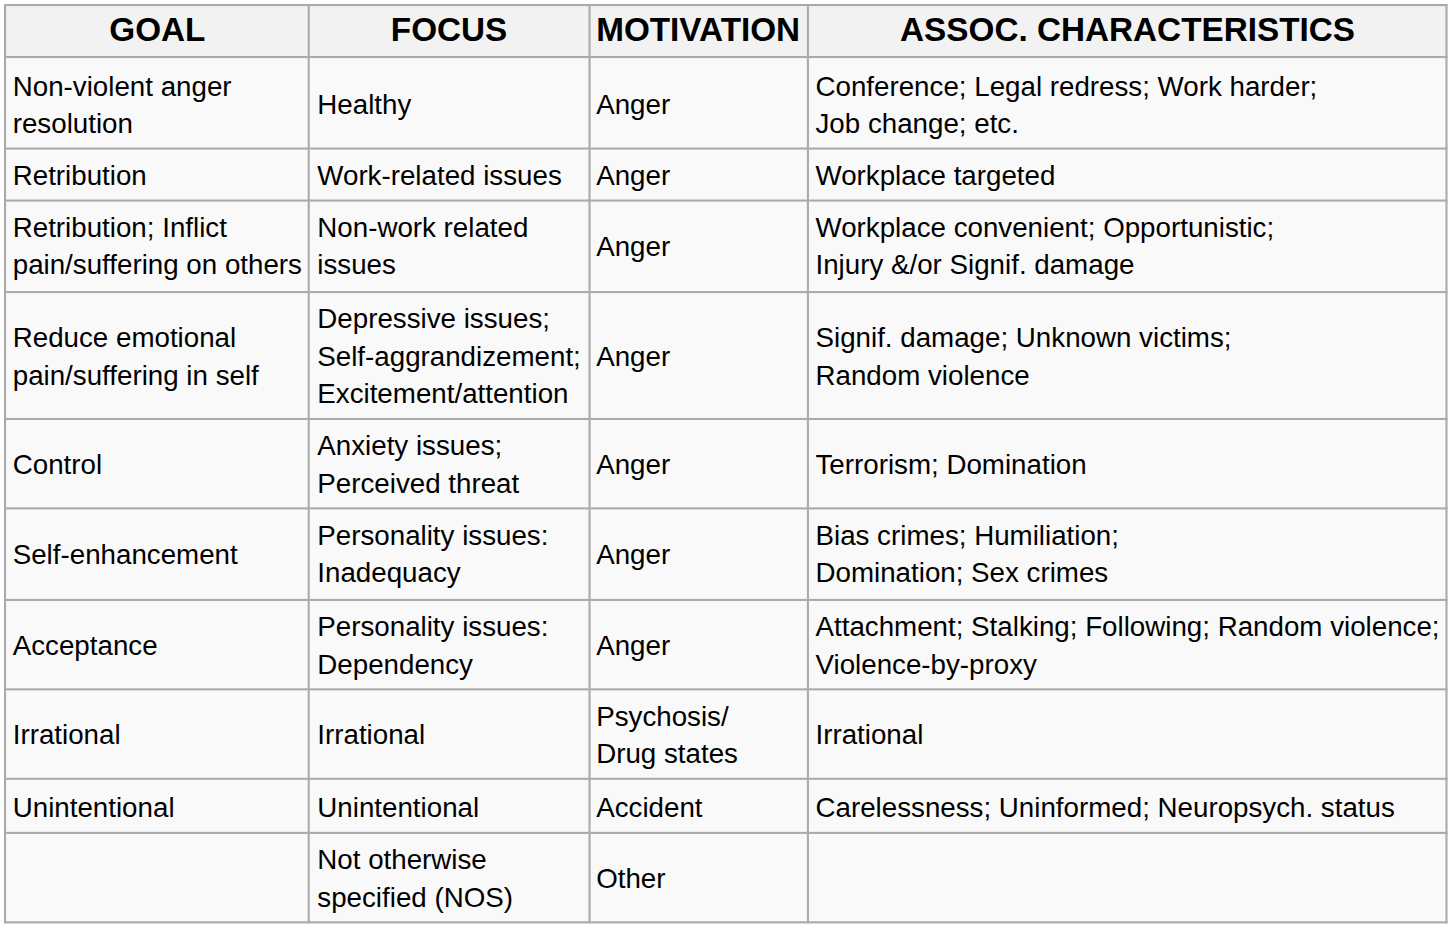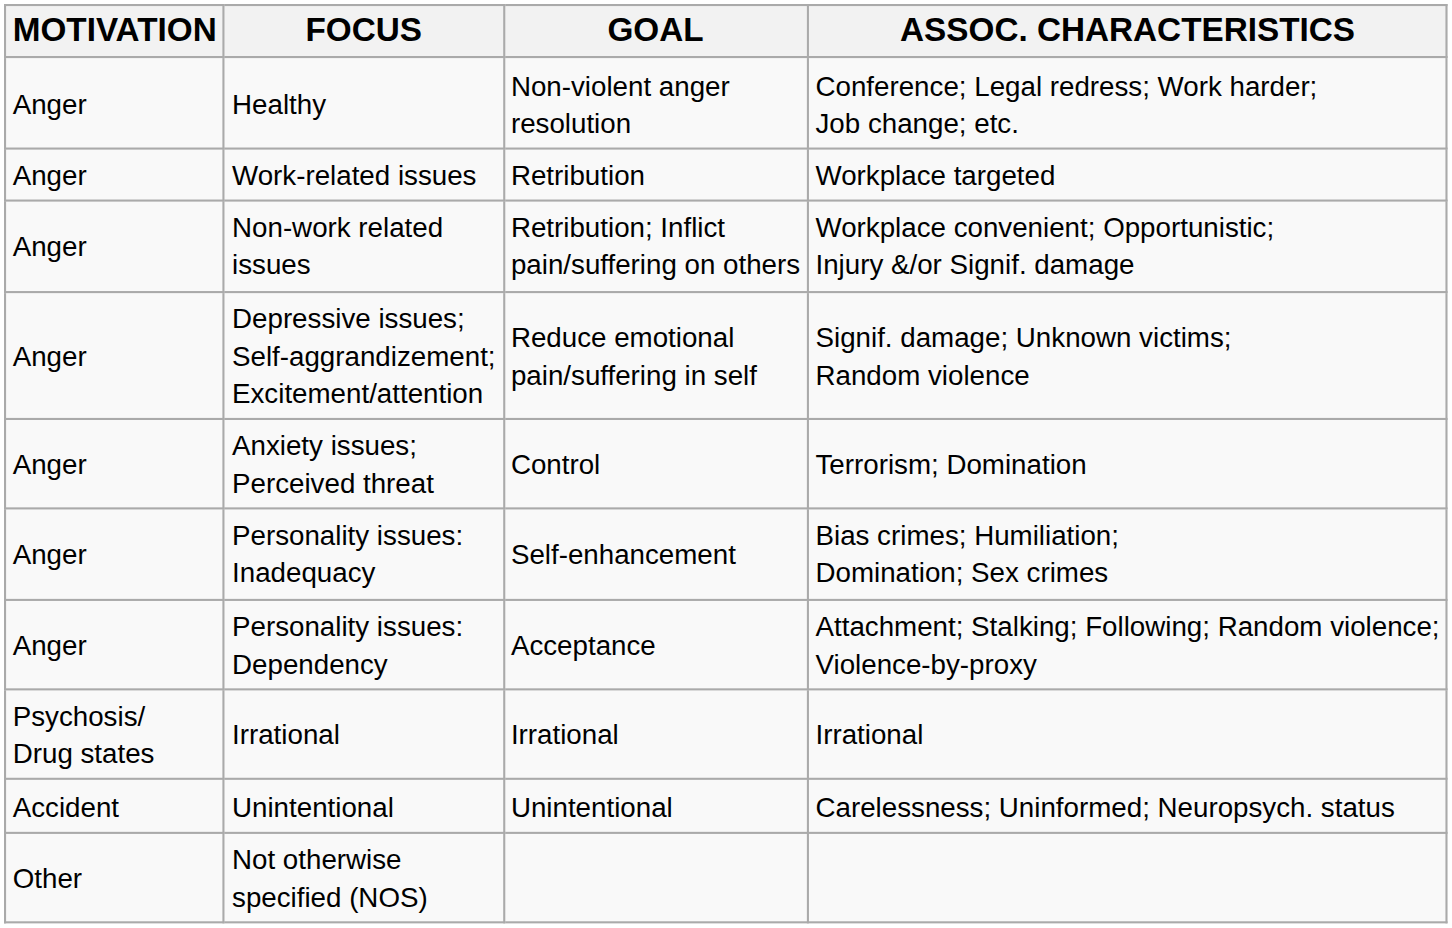 <table class="wikitable">
 <tr>
+<th>MOTIVATION</th>
+<th>FOCUS</th>
 <th>GOAL</th>
-<th>FOCUS</th>
-<th>MOTIVATION</th>
 <th>ASSOC. CHARACTERISTICS</th>
 </tr>
 <tr>
+<td><small>Anger</small></td>
+<td><small>Healthy</small></td>
 <td><small>Non-violent anger</small><br><small>resolution</small></td>
-<td><small>Healthy</small></td>
-<td><small>Anger</small></td>
 <td><small>Conference; Legal redress; Work harder;</small><br><small>Job change; etc.</small></td>
 </tr>
 <tr>
+<td><small>Anger</small></td>
+<td><small>Work-related issues</small></td>
 <td><small>Retribution</small></td>
-<td><small>Work-related issues</small></td>
-<td><small>Anger</small></td>
 <td><small>Workplace targeted</small></td>
 </tr>
 <tr>
+<td><small>Anger</small></td>
+<td><small>Non-work related</small><br><small>issues</small></td>
 <td><small>Retribution; Inflict</small><br><small>pain/suffering on others</small></td>
-<td><small>Non-work related</small><br><small>issues</small></td>
-<td><small>Anger</small></td>
 <td><small>Workplace convenient; Opportunistic;</small><br><small>Injury &/or Signif. damage</small></td>
 </tr>
 <tr>
+<td><small>Anger</small></td>
+<td><small>Depressive issues;</small><br><small>Self-aggrandizement;</small><br><small>Excitement/attention</small></td>
 <td><small>Reduce emotional</small><br><small>pain/suffering in self</small></td>
-<td><small>Depressive issues;</small><br><small>Self-aggrandizement;</small><br><small>Excitement/attention</small></td>
-<td><small>Anger</small></td>
 <td><small>Signif. damage; Unknown victims;</small><br><small>Random violence</small></td>
 </tr>
 <tr>
+<td><small>Anger</small></td>
+<td><small>Anxiety issues;</small><br><small>Perceived threat</small></td>
 <td><small>Control</small></td>
-<td><small>Anxiety issues;</small><br><small>Perceived threat</small></td>
-<td><small>Anger</small></td>
 <td><small>Terrorism; Domination</small></td>
 </tr>
 <tr>
+<td><small>Anger</small></td>
+<td><small>Personality issues:</small><br><small>Inadequacy</small></td>
 <td><small>Self-enhancement</small></td>
-<td><small>Personality issues:</small><br><small>Inadequacy</small></td>
-<td><small>Anger</small></td>
 <td><small>Bias crimes; Humiliation;</small><br><small>Domination; Sex crimes</small></td>
 </tr>
 <tr>
+<td><small>Anger</small></td>
+<td><small>Personality issues:</small><br><small>Dependency</small></td>
 <td><small>Acceptance</small></td>
-<td><small>Personality issues:</small><br><small>Dependency</small></td>
-<td><small>Anger</small></td>
 <td><small>Attachment; Stalking; Following; Random violence;</small><br><small>Violence-by-proxy</small></td>
 </tr>
 <tr>
+<td><small>Psychosis/</small><br><small>Drug states</small></td>
 <td><small>Irrational</small></td>
 <td><small>Irrational</small></td>
-<td><small>Psychosis/</small><br><small>Drug states</small></td>
 <td><small>Irrational</small></td>
 </tr>
 <tr>
+<td><small>Accident</small></td>
 <td><small>Unintentional</small></td>
 <td><small>Unintentional</small></td>
-<td><small>Accident</small></td>
 <td><small>Carelessness; Uninformed; Neuropsych. status</small></td>
 </tr>
 <tr>
+<td><small>Other</small></td>
+<td><small>Not otherwise</small><br><small>specified (NOS)</small></td>
 <td></td>
-<td><small>Not otherwise</small><br><small>specified (NOS)</small></td>
-<td><small>Other</small></td>
 <td></td>
 </tr>
 </table>
